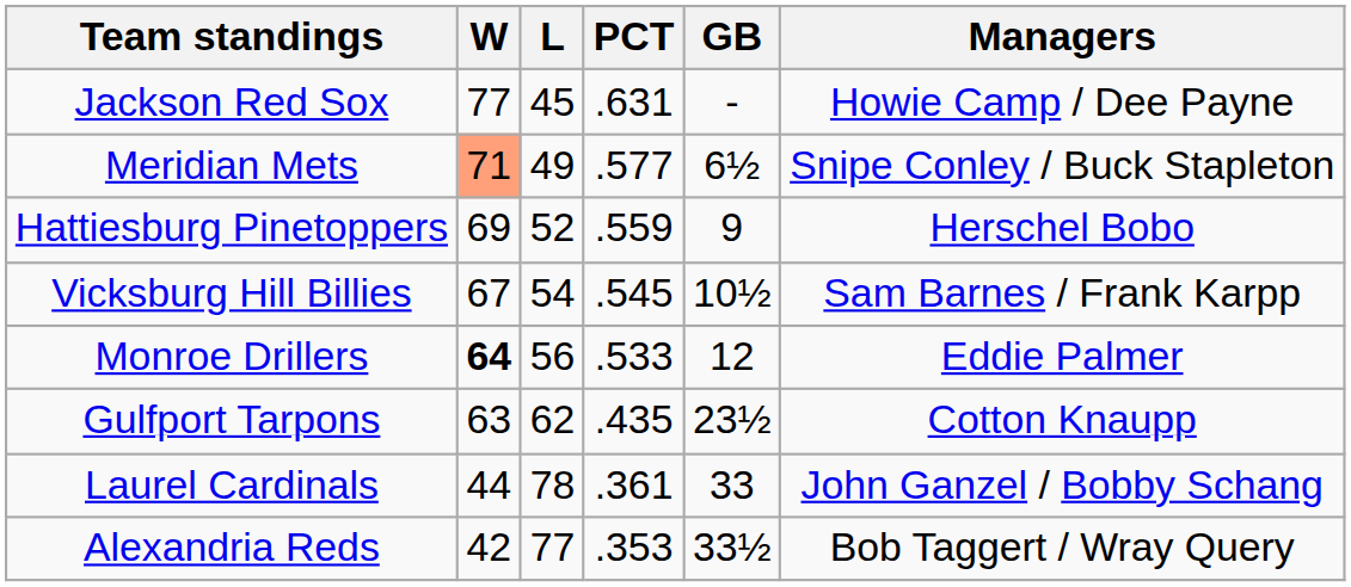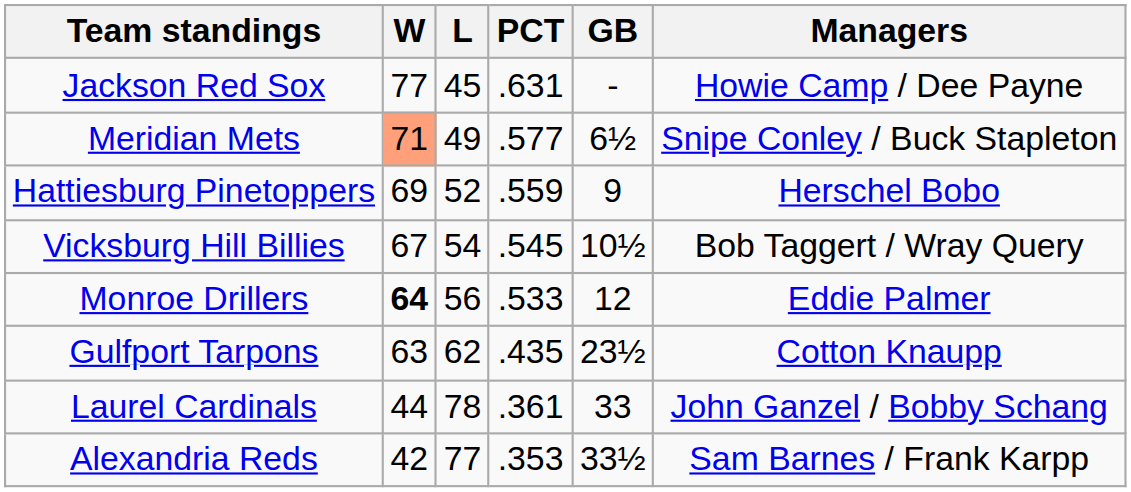 <table class="wikitable" style="text-align:center">
 <tr>
 <th>Team standings</th>
 <th>W</th>
 <th>L</th>
 <th>PCT</th>
 <th>GB</th>
 <th>Managers</th>
 </tr>
 <tr>
 <td><a href='#'>Jackson Red Sox</a></td>
 <td>77</td>
 <td>45</td>
 <td>.631</td>
 <td>-</td>
 <td><a href='#'>Howie Camp</a> / Dee Payne</td>
 </tr>
 <tr>
 <td><a href='#'>Meridian Mets</a></td>
 <td style="background: lightsalmon;">71</td>
 <td>49</td>
 <td>.577</td>
 <td>6½</td>
 <td><a href='#'>Snipe Conley</a> / Buck Stapleton</td>
 </tr>
 <tr>
 <td><a href='#'>Hattiesburg Pinetoppers</a></td>
 <td>69</td>
 <td>52</td>
 <td>.559</td>
 <td>9</td>
 <td><a href='#'>Herschel Bobo</a></td>
 </tr>
 <tr>
 <td><a href='#'>Vicksburg Hill Billies</a></td>
 <td>67</td>
 <td>54</td>
 <td>.545</td>
 <td>10½</td>
-<td><a href='#'>Sam Barnes</a> / Frank Karpp</td>
+<td>Bob Taggert / Wray Query</td>
 </tr>
 <tr>
 <td><a href='#'>Monroe Drillers</a></td>
 <td><strong>64</strong></td>
 <td>56</td>
 <td>.533</td>
 <td>12</td>
 <td><a href='#'>Eddie Palmer</a></td>
 </tr>
 <tr>
 <td><a href='#'>Gulfport Tarpons</a></td>
 <td>63</td>
 <td>62</td>
 <td>.435</td>
 <td>23½</td>
 <td><a href='#'>Cotton Knaupp</a></td>
 </tr>
 <tr>
 <td><a href='#'>Laurel Cardinals</a></td>
 <td>44</td>
 <td>78</td>
 <td>.361</td>
 <td>33</td>
 <td><a href='#'>John Ganzel</a> / <a href='#'>Bobby Schang</a></td>
 </tr>
 <tr>
 <td><a href='#'>Alexandria Reds</a></td>
 <td>42</td>
 <td>77</td>
 <td>.353</td>
 <td>33½</td>
-<td>Bob Taggert / Wray Query</td>
+<td><a href='#'>Sam Barnes</a> / Frank Karpp</td>
 </tr>
 </table>
